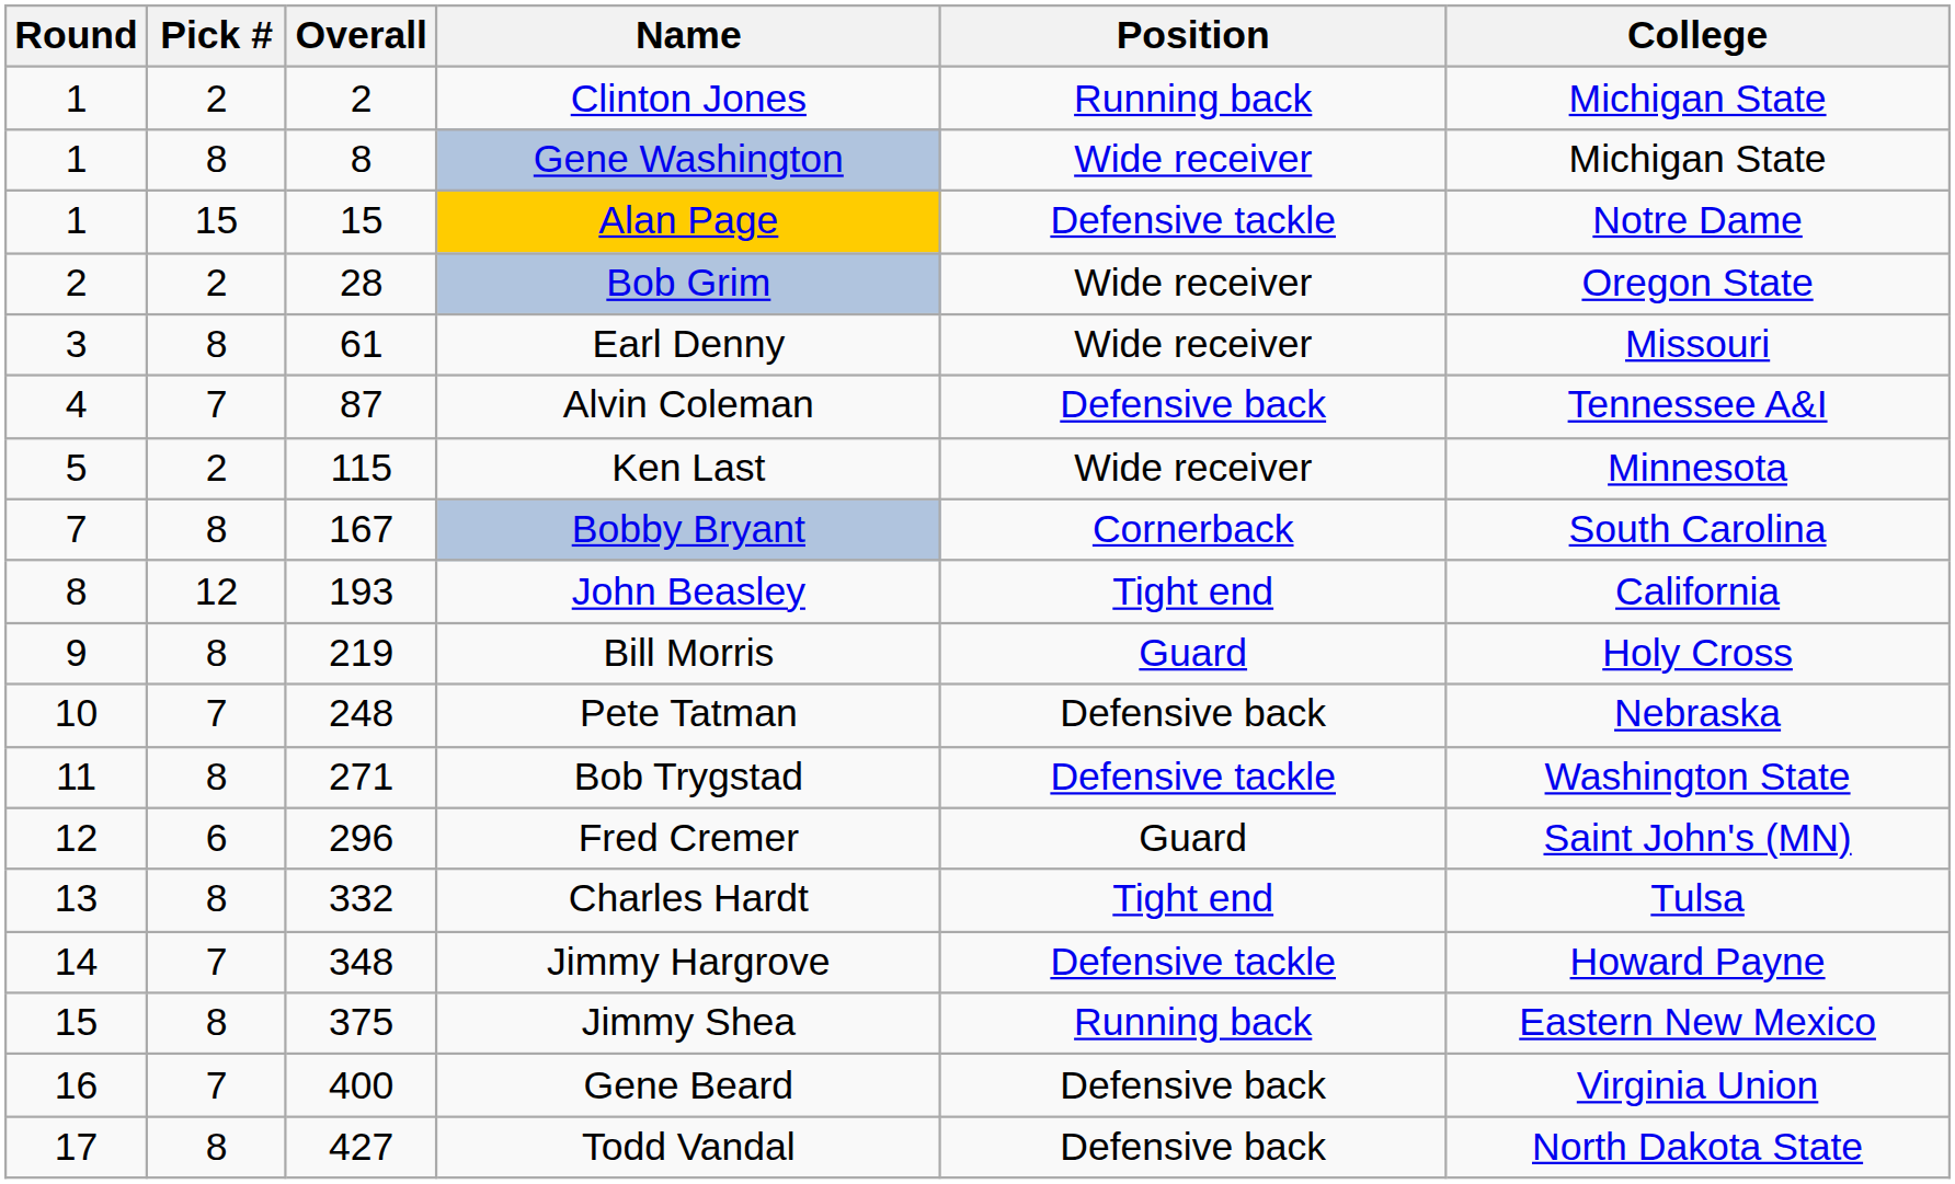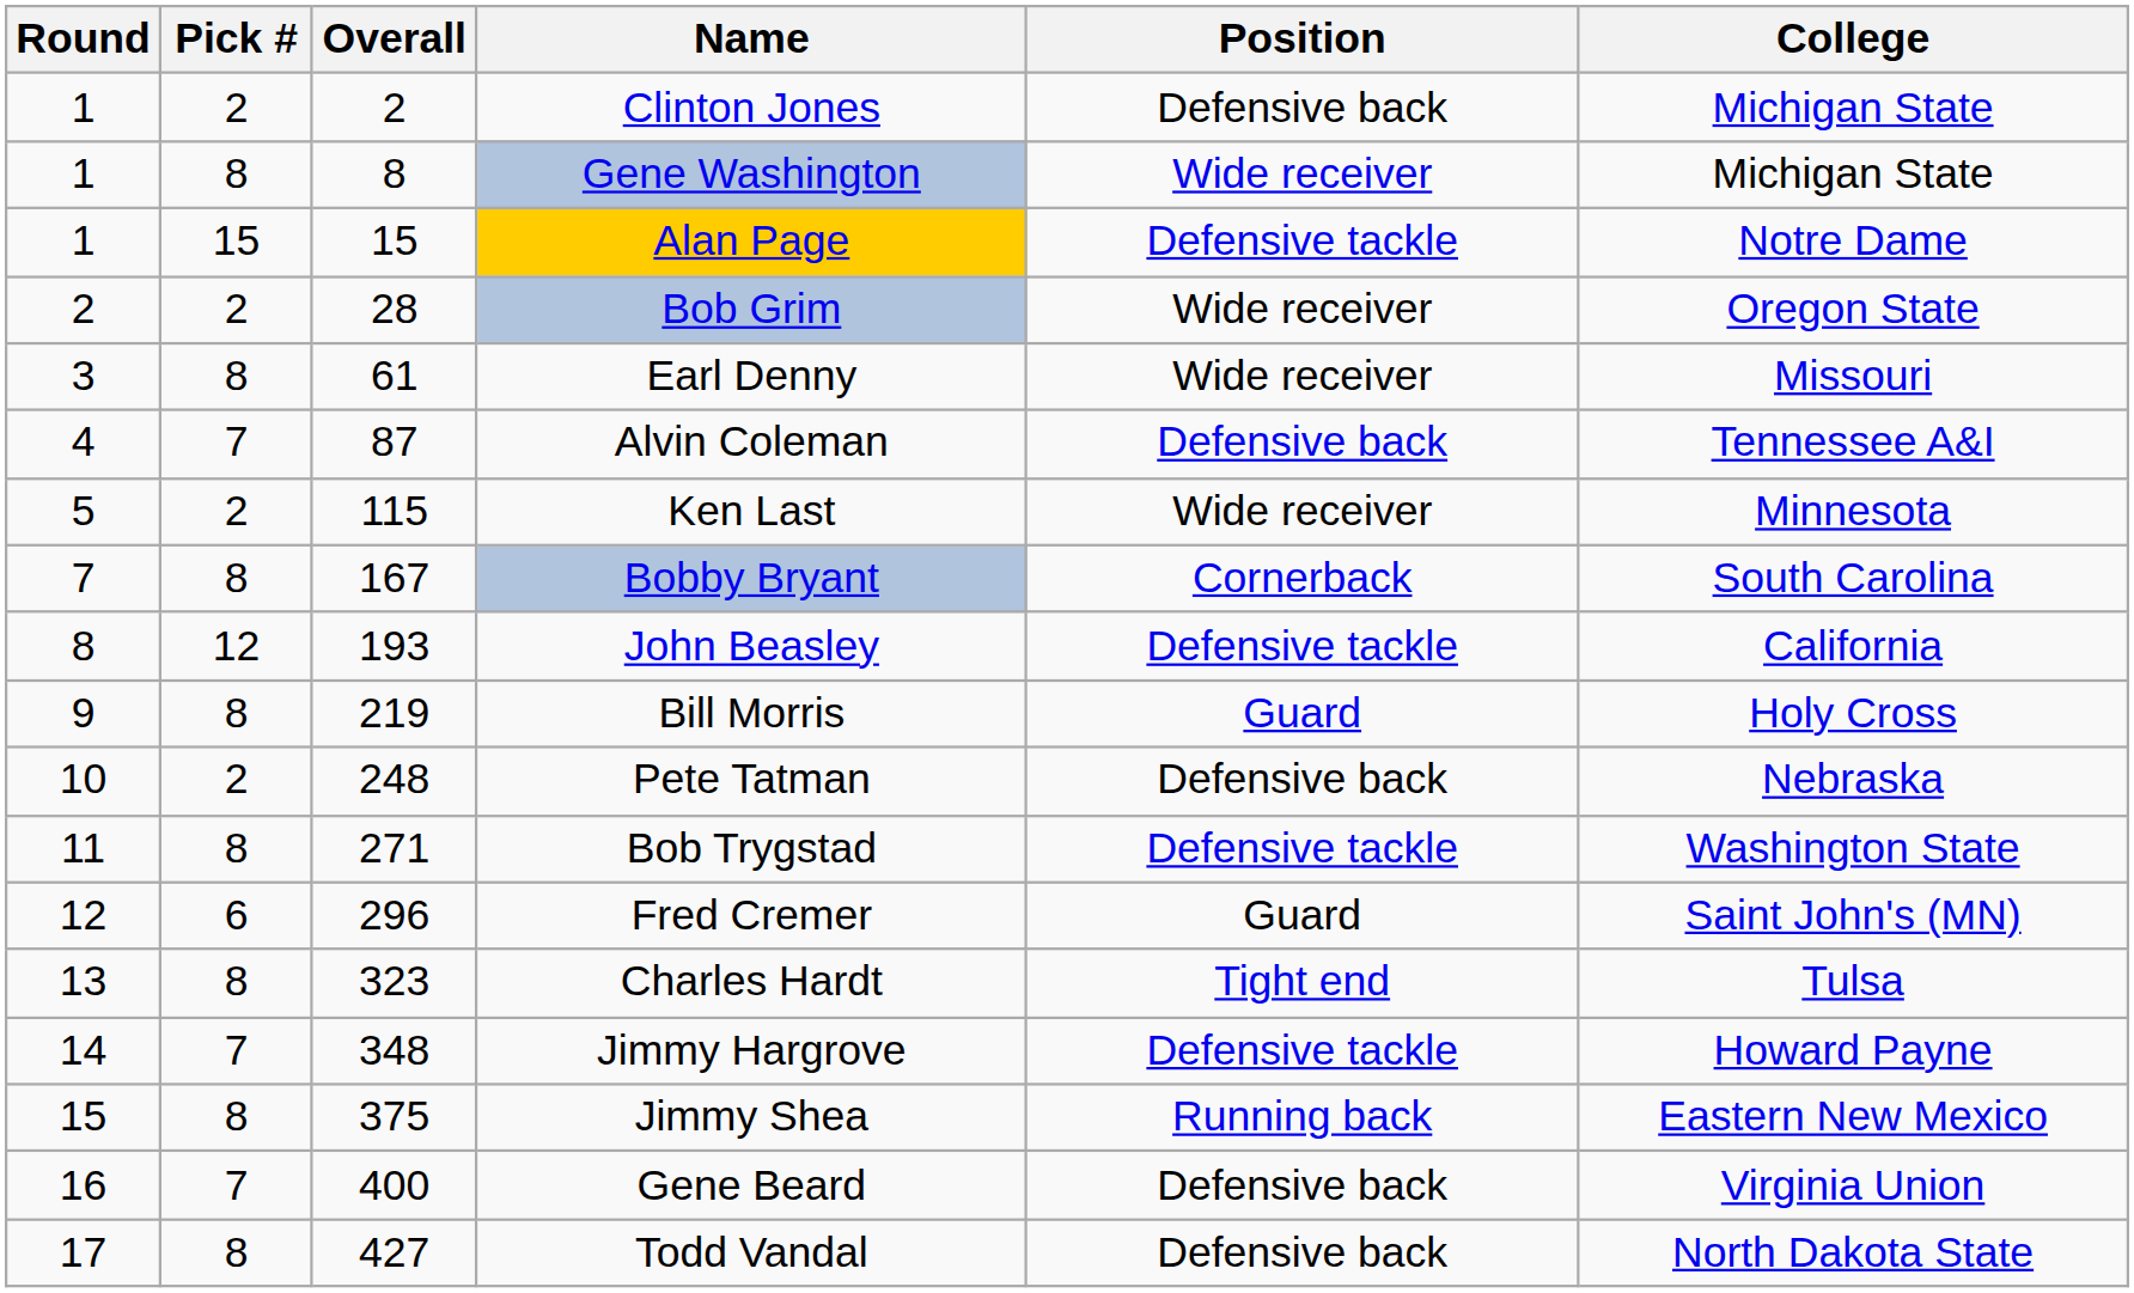 <table class="wikitable sortable" style="text-align:center">
 <tr>
 <th width=50px>Round</th>
 <th width=50px>Pick #</th>
 <th width=50px>Overall</th>
 <th width=200px>Name</th>
 <th width=200px>Position</th>
 <th width=200px>College</th>
 </tr>
 <tr>
 <td>1</td>
 <td>2</td>
 <td>2</td>
 <td><a href='#'>Clinton Jones</a></td>
-<td><a href='#'>Running back</a></td>
+<td>Defensive back</td>
 <td><a href='#'>Michigan State</a></td>
 </tr>
 <tr>
 <td>1</td>
 <td>8</td>
 <td>8</td>
 <td bgcolor=lightsteelblue><a href='#'>Gene Washington</a></td>
 <td><a href='#'>Wide receiver</a></td>
 <td>Michigan State</td>
 </tr>
 <tr>
 <td>1</td>
 <td>15</td>
 <td>15</td>
 <td bgcolor=#FFCC00><a href='#'>Alan Page</a></td>
 <td><a href='#'>Defensive tackle</a></td>
 <td><a href='#'>Notre Dame</a></td>
 </tr>
 <tr>
 <td>2</td>
 <td>2</td>
 <td>28</td>
 <td bgcolor=lightsteelblue><a href='#'>Bob Grim</a></td>
 <td>Wide receiver</td>
 <td><a href='#'>Oregon State</a></td>
 </tr>
 <tr>
 <td>3</td>
 <td>8</td>
 <td>61</td>
 <td>Earl Denny</td>
 <td>Wide receiver</td>
 <td><a href='#'>Missouri</a></td>
 </tr>
 <tr>
 <td>4</td>
 <td>7</td>
 <td>87</td>
 <td>Alvin Coleman</td>
 <td><a href='#'>Defensive back</a></td>
 <td><a href='#'>Tennessee A&I</a></td>
 </tr>
 <tr>
 <td>5</td>
 <td>2</td>
 <td>115</td>
 <td>Ken Last</td>
 <td>Wide receiver</td>
 <td><a href='#'>Minnesota</a></td>
 </tr>
 <tr>
 <td>7</td>
 <td>8</td>
 <td>167</td>
 <td bgcolor=lightsteelblue><a href='#'>Bobby Bryant</a></td>
 <td><a href='#'>Cornerback</a></td>
 <td><a href='#'>South Carolina</a></td>
 </tr>
 <tr>
 <td>8</td>
 <td>12</td>
 <td>193</td>
 <td><a href='#'>John Beasley</a></td>
-<td><a href='#'>Tight end</a></td>
+<td><a href='#'>Defensive tackle</a></td>
 <td><a href='#'>California</a></td>
 </tr>
 <tr>
 <td>9</td>
 <td>8</td>
 <td>219</td>
 <td>Bill Morris</td>
 <td><a href='#'>Guard</a></td>
 <td><a href='#'>Holy Cross</a></td>
 </tr>
 <tr>
 <td>10</td>
-<td>7</td>
+<td>2</td>
 <td>248</td>
 <td>Pete Tatman</td>
 <td>Defensive back</td>
 <td><a href='#'>Nebraska</a></td>
 </tr>
 <tr>
 <td>11</td>
 <td>8</td>
 <td>271</td>
 <td>Bob Trygstad</td>
 <td><a href='#'>Defensive tackle</a></td>
 <td><a href='#'>Washington State</a></td>
 </tr>
 <tr>
 <td>12</td>
 <td>6</td>
 <td>296</td>
 <td>Fred Cremer</td>
 <td>Guard</td>
 <td><a href='#'>Saint John's (MN)</a></td>
 </tr>
 <tr>
 <td>13</td>
 <td>8</td>
-<td>332</td>
+<td>323</td>
 <td>Charles Hardt</td>
 <td><a href='#'>Tight end</a></td>
 <td><a href='#'>Tulsa</a></td>
 </tr>
 <tr>
 <td>14</td>
 <td>7</td>
 <td>348</td>
 <td>Jimmy Hargrove</td>
 <td><a href='#'>Defensive tackle</a></td>
 <td><a href='#'>Howard Payne</a></td>
 </tr>
 <tr>
 <td>15</td>
 <td>8</td>
 <td>375</td>
 <td>Jimmy Shea</td>
 <td><a href='#'>Running back</a></td>
 <td><a href='#'>Eastern New Mexico</a></td>
 </tr>
 <tr>
 <td>16</td>
 <td>7</td>
 <td>400</td>
 <td>Gene Beard</td>
 <td>Defensive back</td>
 <td><a href='#'>Virginia Union</a></td>
 </tr>
 <tr>
 <td>17</td>
 <td>8</td>
 <td>427</td>
 <td>Todd Vandal</td>
 <td>Defensive back</td>
 <td><a href='#'>North Dakota State</a></td>
 </tr>
 </table>
